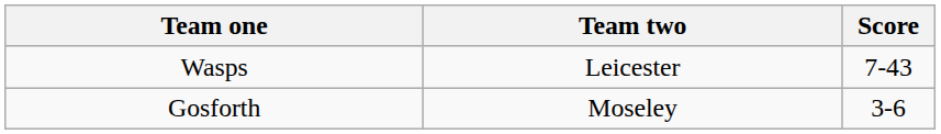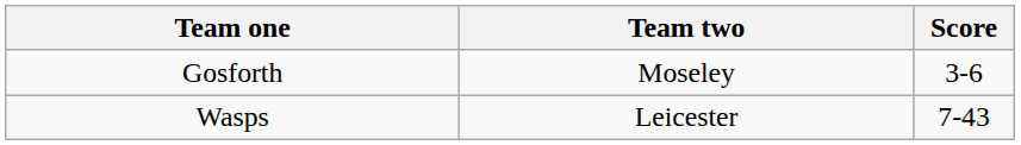 <table class="wikitable" style="text-align: center">
 <tr>
 <th width=250>Team one</th>
 <th width=250>Team two</th>
 <th width=50>Score</th>
 </tr>
 <tr>
+<td>Gosforth</td>
+<td>Moseley</td>
+<td>3-6</td>
+</tr>
+<tr>
 <td>Wasps</td>
 <td>Leicester</td>
 <td>7-43</td>
 </tr>
-<tr>
-<td>Gosforth</td>
-<td>Moseley</td>
-<td>3-6</td>
-</tr>
 </table>
